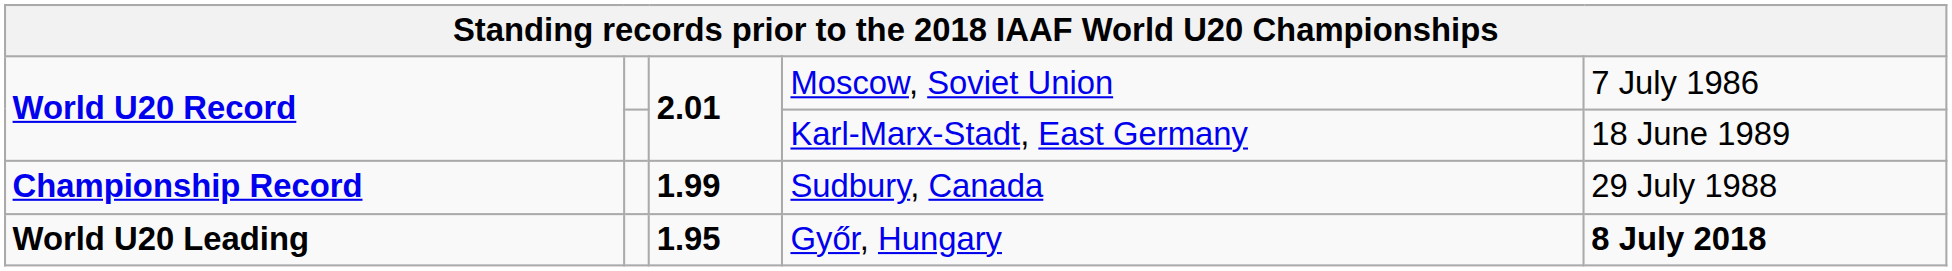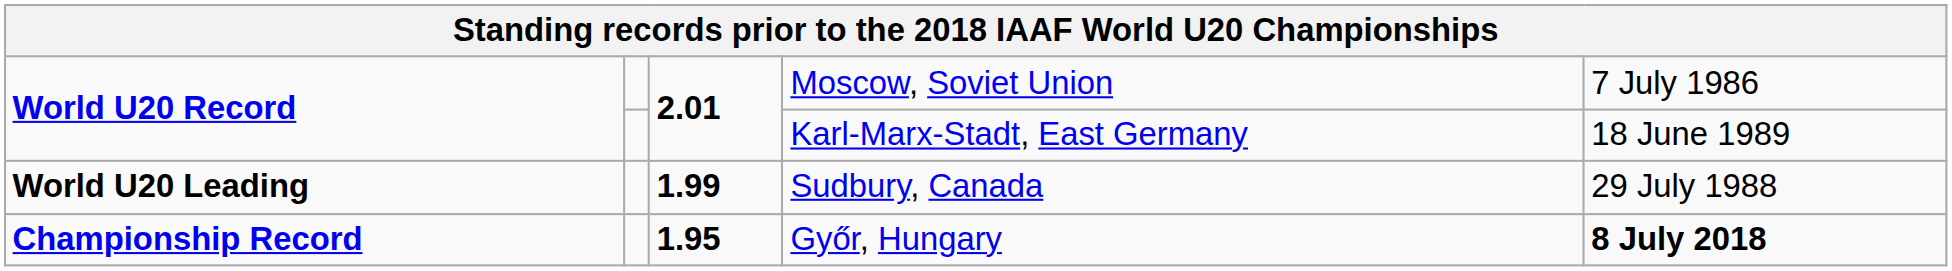 <table class="wikitable" width=75%>
 <tr>
 <th colspan=5>Standing records prior to the 2018 IAAF World U20 Championships</th>
 </tr>
 <tr>
 <td rowspan=2><strong><a href='#'>World U20 Record</a></strong></td>
 <td></td>
 <td rowspan=2><strong>2.01</strong></td>
 <td><a href='#'>Moscow</a>, <a href='#'>Soviet Union</a></td>
 <td>7 July 1986</td>
 </tr>
 <tr>
 <td></td>
 <td><a href='#'>Karl-Marx-Stadt</a>, <a href='#'>East Germany</a></td>
 <td>18 June 1989</td>
 </tr>
 <tr>
-<td><strong><a href='#'>Championship Record</a></strong></td>
+<td><strong>World U20 Leading</strong></td>
 <td></td>
 <td><strong>1.99</strong></td>
 <td><a href='#'>Sudbury</a>, <a href='#'>Canada</a></td>
 <td>29 July 1988</td>
 </tr>
 <tr>
-<td><strong>World U20 Leading</strong></td>
+<td><strong><a href='#'>Championship Record</a></strong></td>
 <td></td>
 <td><strong>1.95</strong></td>
 <td><a href='#'>Győr</a>, <a href='#'>Hungary</a></td>
 <td><strong>8 July 2018</strong></td>
 </tr>
 </table>
